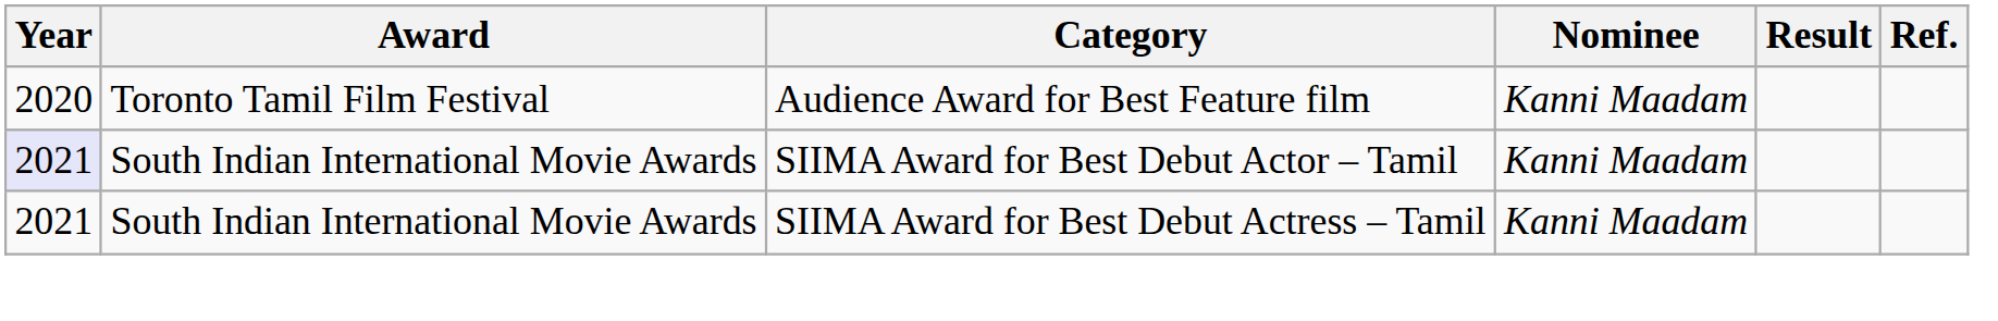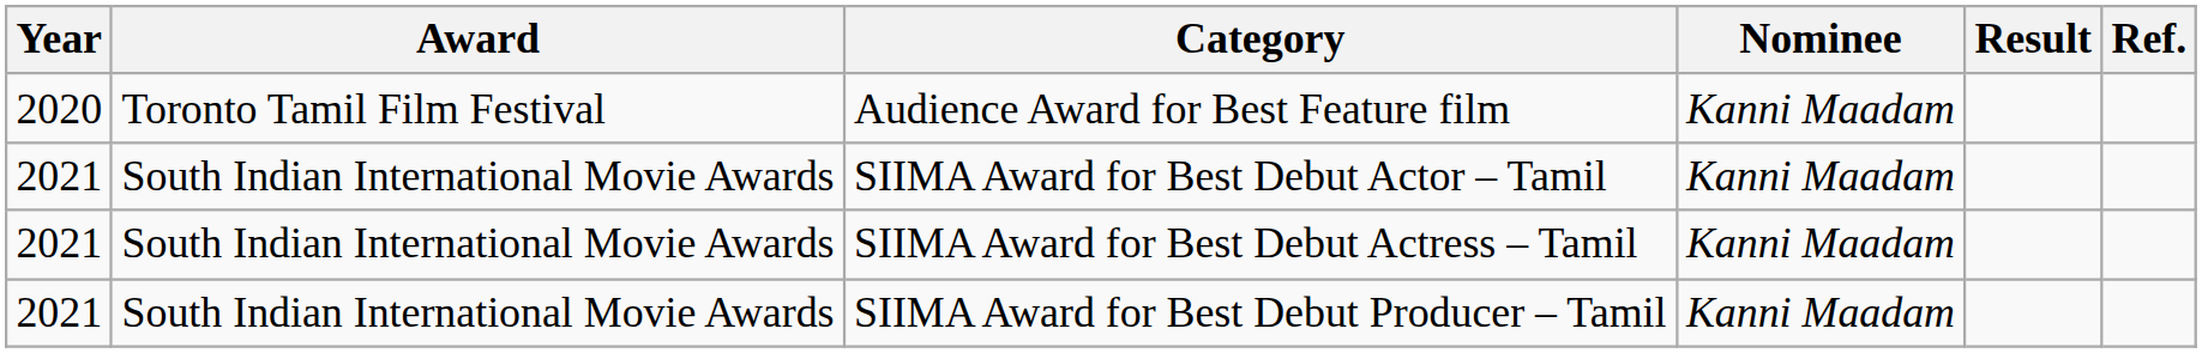 <table class="wikitable sortable">
 <tr>
 <th>Year</th>
 <th>Award</th>
 <th>Category</th>
 <th>Nominee</th>
 <th>Result</th>
 <th scope="col" class="unsortable">Ref.</th>
 </tr>
 <tr>
 <td>2020</td>
 <td>Toronto Tamil Film Festival</td>
 <td>Audience Award for Best Feature film</td>
 <td><em>Kanni Maadam</em></td>
 <td></td>
 <td style="text-align:center;"></td>
 </tr>
 <tr>
-<td style="background: lavender;">2021</td>
+<td>2021</td>
 <td>South Indian International Movie Awards</td>
 <td>SIIMA Award for Best Debut Actor – Tamil</td>
 <td><em>Kanni Maadam</em></td>
 <td></td>
 <td></td>
 </tr>
 <tr>
 <td>2021</td>
 <td>South Indian International Movie Awards</td>
 <td>SIIMA Award for Best Debut Actress – Tamil</td>
 <td><em>Kanni Maadam</em></td>
 <td></td>
 <td></td>
 </tr>
+<tr>
+<td>2021</td>
+<td>South Indian International Movie Awards</td>
+<td>SIIMA Award for Best Debut Producer – Tamil</td>
+<td><em>Kanni Maadam</em></td>
+<td></td>
+<td></td>
+</tr>
 </table>
